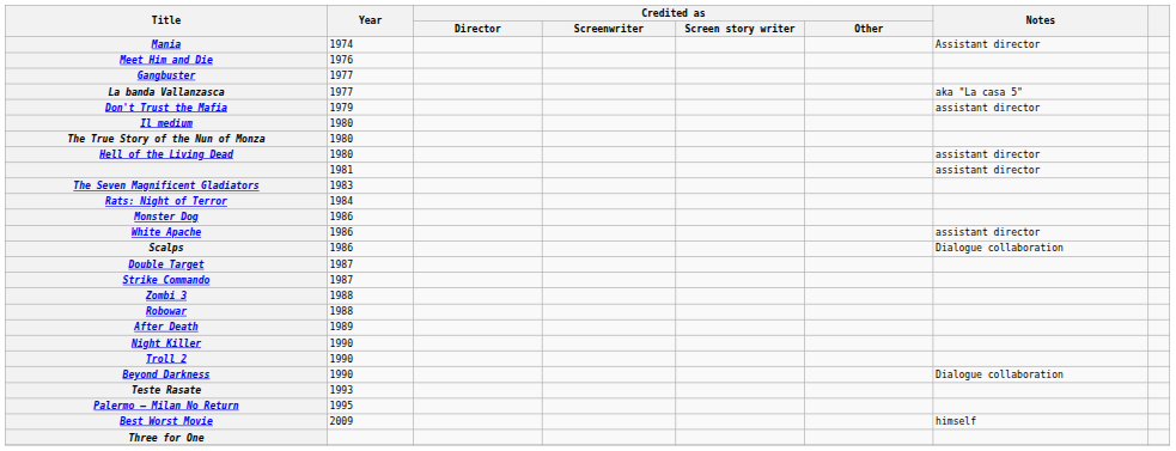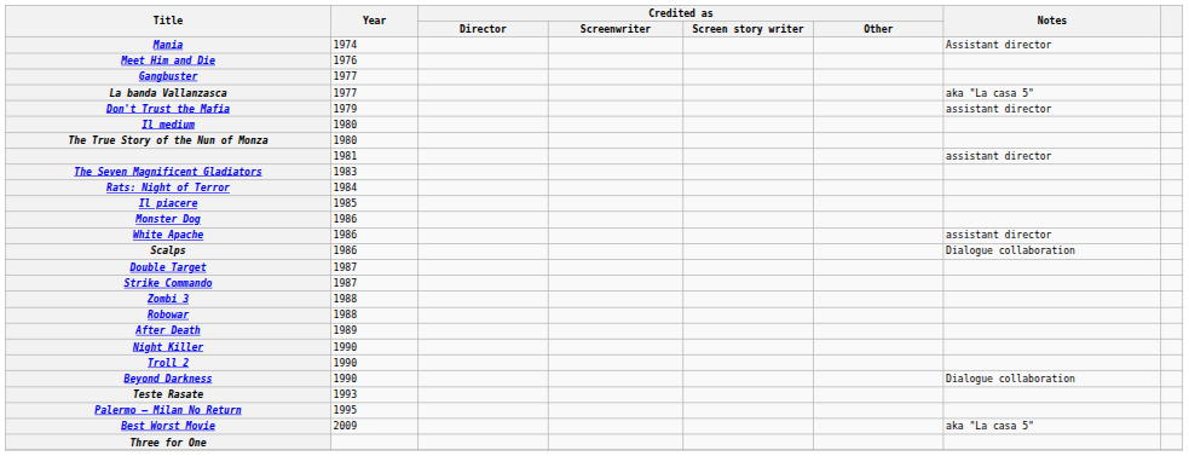 <table class="wikitable sortable plainrowheaders">
 <tr>
 <th width="15%" rowspan="2" scope="col">Title</th>
 <th width="4%" rowspan="2" scope="col">Year</th>
 <th colspan="4" scope="col">Credited as</th>
 <th width="10%" rowspan="2" scope="col" class="unsortable">Notes</th>
 <th width="1%" rowspan="2" scope="col" class="unsortable"></th>
 </tr>
 <tr>
 <th width=6%>Director</th>
 <th width=6%>Screenwriter</th>
 <th width=6%>Screen story writer</th>
 <th width=6%>Other</th>
 </tr>
 <tr>
 <th scope="row"><em><a href='#'>Mania</a></em></th>
 <td>1974</td>
 <td></td>
 <td></td>
 <td></td>
 <td></td>
 <td>Assistant director</td>
 <td style="text-align:center;"></td>
 </tr>
 <tr>
 <th scope="row"><em><a href='#'>Meet Him and Die</a></em></th>
 <td>1976</td>
 <td></td>
 <td></td>
 <td></td>
 <td></td>
 <td></td>
 <td style="text-align:center;"></td>
 </tr>
 <tr>
 <th scope="row"><em><a href='#'>Gangbuster</a></em></th>
 <td>1977</td>
 <td></td>
 <td></td>
 <td></td>
 <td></td>
 <td></td>
 <td style="text-align:center;"></td>
 </tr>
 <tr>
 <th scope="row"><em>La banda Vallanzasca</em></th>
 <td>1977</td>
 <td></td>
 <td></td>
 <td></td>
 <td></td>
 <td>aka "La casa 5"</td>
 <td style="text-align:center;"></td>
 </tr>
 <tr>
 <th scope="row"><em><a href='#'>Don't Trust the Mafia</a></em></th>
 <td>1979</td>
 <td></td>
 <td></td>
 <td></td>
 <td></td>
 <td>assistant director</td>
 <td style="text-align:center;"></td>
 </tr>
 <tr>
 <th scope="row"><em><a href='#'>Il medium</a></em></th>
 <td>1980</td>
 <td></td>
 <td></td>
 <td></td>
 <td></td>
 <td></td>
 <td style="text-align:center;"></td>
 </tr>
 <tr>
 <th scope="row"><em>The True Story of the Nun of Monza</em></th>
 <td>1980</td>
 <td></td>
 <td></td>
 <td></td>
 <td></td>
 <td></td>
 <td></td>
 </tr>
 <tr>
-<th scope="row"><em><a href='#'>Hell of the Living Dead</a></em></th>
-<td>1980</td>
-<td></td>
-<td></td>
-<td></td>
-<td></td>
-<td>assistant director</td>
-<td style="text-align:center;"></td>
-</tr>
-<tr>
 <th scope="row"></th>
 <td>1981</td>
 <td></td>
 <td></td>
 <td></td>
 <td></td>
 <td>assistant director</td>
 <td style="text-align:center;"></td>
 </tr>
 <tr>
 <th scope="row"><em><a href='#'>The Seven Magnificent Gladiators</a></em></th>
 <td>1983</td>
 <td></td>
 <td></td>
 <td></td>
 <td></td>
 <td></td>
 <td style="text-align:center;"></td>
 </tr>
 <tr>
 <th scope="row"><em><a href='#'>Rats: Night of Terror</a></em></th>
 <td>1984</td>
+<td></td>
+<td></td>
+<td></td>
+<td></td>
+<td></td>
+<td style="text-align:center;"></td>
+</tr>
+<tr>
+<th scope="row"><em><a href='#'>Il piacere</a></em></th>
+<td>1985</td>
 <td></td>
 <td></td>
 <td></td>
 <td></td>
 <td></td>
 <td style="text-align:center;"></td>
 </tr>
 <tr>
 <th scope="row"><em><a href='#'>Monster Dog</a></em></th>
 <td>1986</td>
 <td></td>
 <td></td>
 <td></td>
 <td></td>
 <td></td>
 <td style="text-align:center;"></td>
 </tr>
 <tr>
 <th scope="row"><em><a href='#'>White Apache</a></em></th>
 <td>1986</td>
 <td></td>
 <td></td>
 <td></td>
 <td></td>
 <td>assistant director</td>
 <td style="text-align:center;"></td>
 </tr>
 <tr>
 <th scope="row"><em>Scalps</em></th>
 <td>1986</td>
 <td></td>
 <td></td>
 <td></td>
 <td></td>
 <td>Dialogue collaboration</td>
 <td style="text-align:center;"></td>
 </tr>
 <tr>
 <th scope="row"><em><a href='#'>Double Target</a></em></th>
 <td>1987</td>
 <td></td>
 <td></td>
 <td></td>
 <td></td>
 <td></td>
 <td style="text-align:center;"></td>
 </tr>
 <tr>
 <th scope="row"><em><a href='#'>Strike Commando</a></em></th>
 <td>1987</td>
 <td></td>
 <td></td>
 <td></td>
 <td></td>
 <td></td>
 <td style="text-align:center;"></td>
 </tr>
 <tr>
 <th scope="row"><em><a href='#'>Zombi 3</a></em></th>
 <td>1988</td>
 <td></td>
 <td></td>
 <td></td>
 <td></td>
 <td></td>
 <td style="text-align:center;"></td>
 </tr>
 <tr>
 <th scope="row"><em><a href='#'>Robowar</a></em></th>
 <td>1988</td>
 <td></td>
 <td></td>
 <td></td>
 <td></td>
 <td></td>
 <td style="text-align:center;"></td>
 </tr>
 <tr>
 <th scope="row"><em><a href='#'>After Death</a></em></th>
 <td>1989</td>
 <td></td>
 <td></td>
 <td></td>
 <td></td>
 <td></td>
 <td style="text-align:center;"></td>
 </tr>
 <tr>
 <th scope="row"><em><a href='#'>Night Killer</a></em></th>
 <td>1990</td>
 <td></td>
 <td></td>
 <td></td>
 <td></td>
 <td></td>
 <td style="text-align:center;"></td>
 </tr>
 <tr>
 <th scope="row"><em><a href='#'>Troll 2</a></em></th>
 <td>1990</td>
 <td></td>
 <td></td>
 <td></td>
 <td></td>
 <td></td>
 <td style="text-align:center;"></td>
 </tr>
 <tr>
 <th scope="row"><em><a href='#'>Beyond Darkness</a></em></th>
 <td>1990</td>
 <td></td>
 <td></td>
 <td></td>
 <td></td>
 <td>Dialogue collaboration</td>
 <td style="text-align:center;"></td>
 </tr>
 <tr>
 <th scope="row"><em>Teste Rasate</em></th>
 <td>1993</td>
 <td></td>
 <td></td>
 <td></td>
 <td></td>
 <td></td>
 <td></td>
 </tr>
 <tr>
 <th scope="row"><em><a href='#'>Palermo – Milan No Return</a></em></th>
 <td>1995</td>
 <td></td>
 <td></td>
 <td></td>
 <td></td>
 <td></td>
 <td style="text-align:center;"></td>
 </tr>
 <tr>
 <th scope="row"><em><a href='#'>Best Worst Movie</a></em></th>
 <td>2009</td>
 <td></td>
 <td></td>
 <td></td>
 <td></td>
-<td>himself</td>
+<td>aka "La casa 5"</td>
 <td style="text-align:center;"></td>
 </tr>
 <tr>
 <th scope="row"><em>Three for One</em></th>
 <td></td>
 <td></td>
 <td></td>
 <td></td>
 <td></td>
 <td></td>
 <td style="text-align:center;"></td>
 </tr>
 <tr>
 </tr>
 </table>
